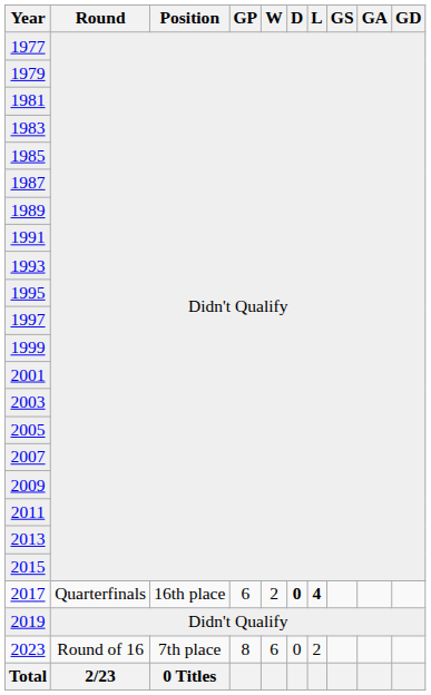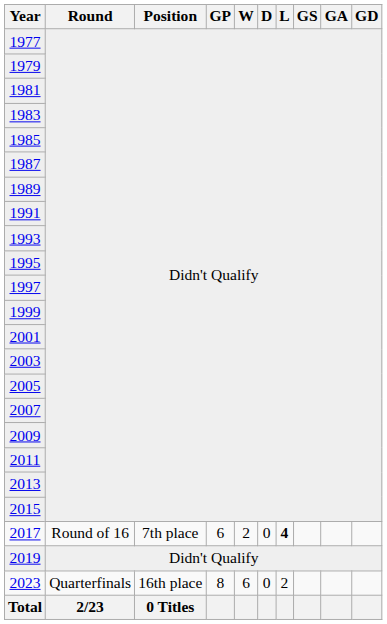 <table class="wikitable" style="text-align: center;">
 <tr>
 <th>Year</th>
 <th>Round</th>
 <th>Position</th>
 <th>GP</th>
 <th>W</th>
 <th>D</th>
 <th>L</th>
 <th>GS</th>
 <th>GA</th>
 <th>GD</th>
 </tr>
 <tr bgcolor=efefef>
 <td><a href='#'>1977</a> </td>
 <td colspan=9 rowspan=20>Didn't Qualify</td>
 </tr>
 <tr bgcolor=efefef>
 <td><a href='#'>1979</a>  </td>
 </tr>
 <tr bgcolor=efefef>
 <td><a href='#'>1981</a> </td>
 </tr>
 <tr bgcolor=efefef>
 <td><a href='#'>1983</a> </td>
 </tr>
 <tr bgcolor=efefef>
 <td><a href='#'>1985</a> </td>
 </tr>
 <tr bgcolor=efefef>
 <td><a href='#'>1987</a> </td>
 </tr>
 <tr bgcolor=efefef>
 <td><a href='#'>1989</a> </td>
 </tr>
 <tr bgcolor=efefef>
 <td><a href='#'>1991</a> </td>
 </tr>
 <tr bgcolor=efefef>
 <td><a href='#'>1993</a> </td>
 </tr>
 <tr bgcolor=efefef>
 <td><a href='#'>1995</a> </td>
 </tr>
 <tr bgcolor=efefef>
 <td><a href='#'>1997</a> </td>
 </tr>
 <tr bgcolor=efefef>
 <td><a href='#'>1999</a> </td>
 </tr>
 <tr bgcolor=efefef>
 <td><a href='#'>2001</a> </td>
 </tr>
 <tr bgcolor=efefef>
 <td><a href='#'>2003</a> </td>
 </tr>
 <tr bgcolor=efefef>
 <td><a href='#'>2005</a> </td>
 </tr>
 <tr bgcolor=efefef>
 <td><a href='#'>2007</a> </td>
 </tr>
 <tr bgcolor=efefef>
 <td><a href='#'>2009</a> </td>
 </tr>
 <tr bgcolor=efefef>
 <td><a href='#'>2011</a> </td>
 </tr>
 <tr bgcolor=efefef>
 <td><a href='#'>2013</a> </td>
 </tr>
 <tr bgcolor=efefef>
 <td><a href='#'>2015</a> </td>
 </tr>
 <tr bgcolor=>
 <td><a href='#'>2017</a> </td>
-<td>Quarterfinals</td>
-<td>16th place</td>
+<td>Round of 16</td>
+<td>7th place</td>
 <td>6</td>
 <td>2</td>
-<td><strong>0</strong></td>
+<td>0</td>
 <td><strong>4</strong></td>
 <td></td>
 <td></td>
 <td></td>
 </tr>
 <tr bgcolor=efefef>
 <td><a href='#'>2019</a> </td>
 <td colspan=9 rowspan=1>Didn't Qualify</td>
 </tr>
 <tr bgcolor>
 <td><a href='#'>2023</a>  </td>
-<td>Round of 16</td>
-<td>7th place</td>
+<td>Quarterfinals</td>
+<td>16th place</td>
 <td>8</td>
 <td>6</td>
 <td>0</td>
 <td>2</td>
 <td></td>
 <td></td>
 <td></td>
 </tr>
 <tr>
 <th>Total</th>
 <th>2/23</th>
 <th>0 Titles</th>
 <th></th>
 <th></th>
 <th></th>
 <th></th>
 <th></th>
 <th></th>
 <th></th>
 </tr>
 </table>
